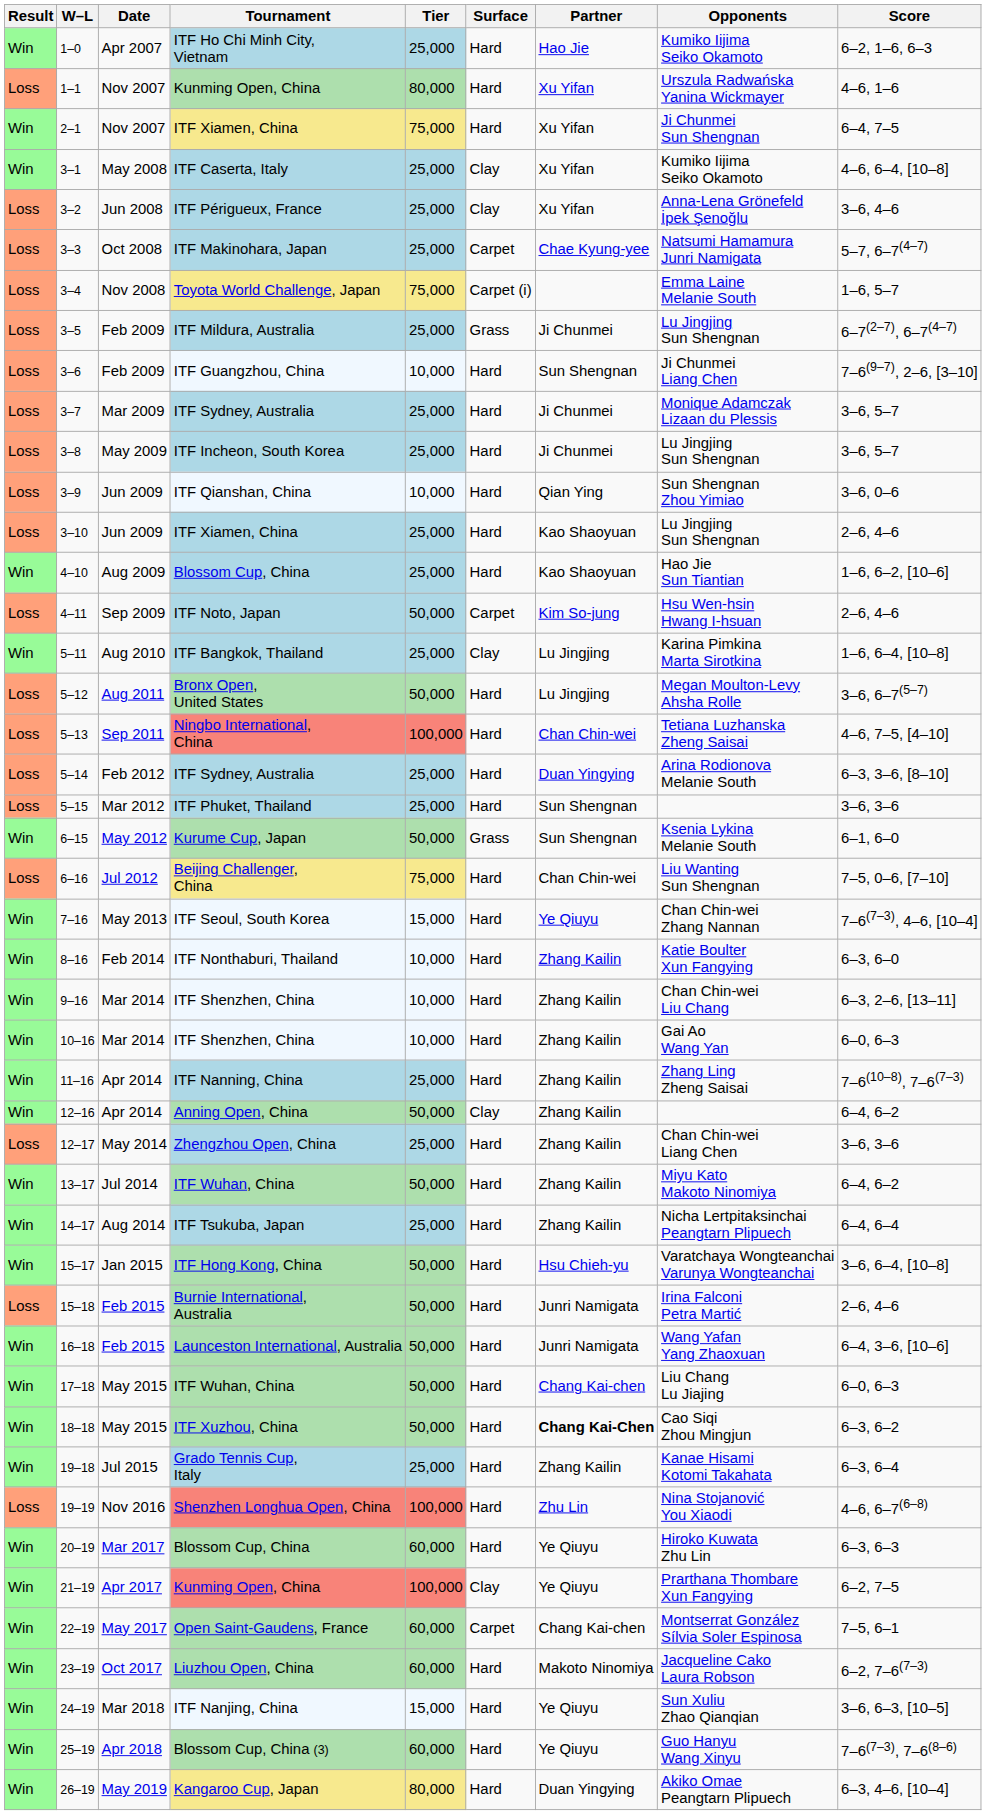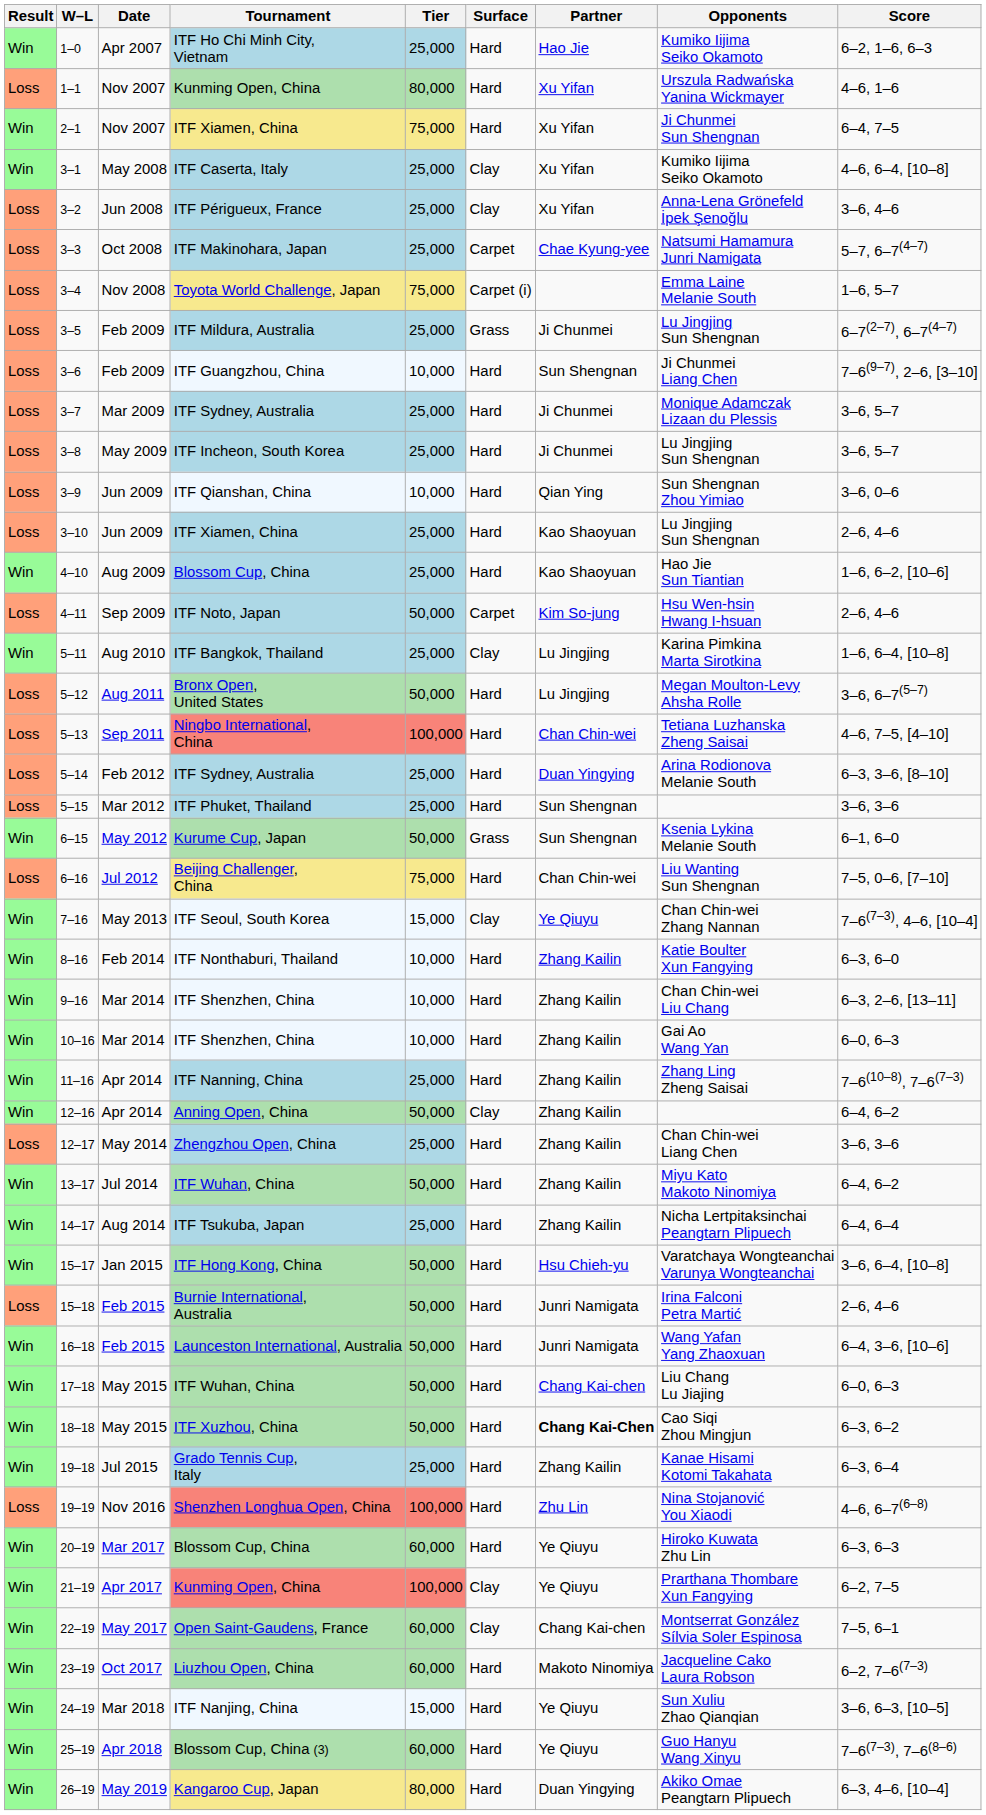 <table class="sortable wikitable">
 <tr>
 <th>Result</th>
 <th class="unsortable">W–L</th>
 <th>Date</th>
 <th>Tournament</th>
 <th>Tier</th>
 <th>Surface</th>
 <th>Partner</th>
 <th>Opponents</th>
 <th class="unsortable">Score</th>
 </tr>
 <tr>
 <td style="background:#98fb98;">Win</td>
 <td><small>1–0</small></td>
 <td>Apr 2007</td>
 <td style="background:lightblue;">ITF Ho Chi Minh City, <br>Vietnam</td>
 <td style="background:lightblue;">25,000</td>
 <td>Hard</td>
 <td> <a href='#'>Hao Jie</a></td>
 <td> <a href='#'>Kumiko Iijima</a> <br>  <a href='#'>Seiko Okamoto</a></td>
 <td>6–2, 1–6, 6–3</td>
 </tr>
 <tr>
 <td style="background:#ffa07a;">Loss</td>
 <td><small>1–1</small></td>
 <td>Nov 2007</td>
 <td style="background:#addfad;">Kunming Open, China</td>
 <td style="background:#addfad;">80,000</td>
 <td>Hard</td>
 <td> <a href='#'>Xu Yifan</a></td>
 <td> <a href='#'>Urszula Radwańska</a> <br>  <a href='#'>Yanina Wickmayer</a></td>
 <td>4–6, 1–6</td>
 </tr>
 <tr>
 <td style="background:#98fb98;">Win</td>
 <td><small>2–1</small></td>
 <td>Nov 2007</td>
 <td style="background:#f7e98e;">ITF Xiamen, China</td>
 <td style="background:#f7e98e;">75,000</td>
 <td>Hard</td>
 <td> Xu Yifan</td>
 <td> <a href='#'>Ji Chunmei</a> <br>  <a href='#'>Sun Shengnan</a></td>
 <td>6–4, 7–5</td>
 </tr>
 <tr>
 <td style="background:#98fb98;">Win</td>
 <td><small>3–1</small></td>
 <td>May 2008</td>
 <td style="background:lightblue;">ITF Caserta, Italy</td>
 <td style="background:lightblue;">25,000</td>
 <td>Clay</td>
 <td> Xu Yifan</td>
 <td> Kumiko Iijima <br>  Seiko Okamoto</td>
 <td>4–6, 6–4, [10–8]</td>
 </tr>
 <tr>
 <td style="background:#ffa07a;">Loss</td>
 <td><small>3–2</small></td>
 <td>Jun 2008</td>
 <td style="background:lightblue;">ITF Périgueux, France</td>
 <td style="background:lightblue;">25,000</td>
 <td>Clay</td>
 <td> Xu Yifan</td>
 <td> <a href='#'>Anna-Lena Grönefeld</a> <br>  <a href='#'>İpek Şenoğlu</a></td>
 <td>3–6, 4–6</td>
 </tr>
 <tr>
 <td style="background:#ffa07a;">Loss</td>
 <td><small>3–3</small></td>
 <td>Oct 2008</td>
 <td style="background:lightblue;">ITF Makinohara, Japan</td>
 <td style="background:lightblue;">25,000</td>
 <td>Carpet</td>
 <td> <a href='#'>Chae Kyung-yee</a></td>
 <td> <a href='#'>Natsumi Hamamura</a> <br>  <a href='#'>Junri Namigata</a></td>
 <td>5–7, 6–7<sup>(4–7)</sup></td>
 </tr>
 <tr>
 <td style="background:#ffa07a;">Loss</td>
 <td><small>3–4</small></td>
 <td>Nov 2008</td>
 <td style="background:#f7e98e;"><a href='#'>Toyota World Challenge</a>, Japan</td>
 <td style="background:#f7e98e;">75,000</td>
 <td>Carpet (i)</td>
 <td></td>
 <td> <a href='#'>Emma Laine</a> <br>  <a href='#'>Melanie South</a></td>
 <td>1–6, 5–7</td>
 </tr>
 <tr>
 <td style="background:#ffa07a;">Loss</td>
 <td><small>3–5</small></td>
 <td>Feb 2009</td>
 <td style="background:lightblue;">ITF Mildura, Australia</td>
 <td style="background:lightblue;">25,000</td>
 <td>Grass</td>
 <td> Ji Chunmei</td>
 <td> <a href='#'>Lu Jingjing</a> <br>  Sun Shengnan</td>
 <td>6–7<sup>(2–7)</sup>, 6–7<sup>(4–7)</sup></td>
 </tr>
 <tr>
 <td style="background:#ffa07a;">Loss</td>
 <td><small>3–6</small></td>
 <td>Feb 2009</td>
 <td style="background:#f0f8ff;">ITF Guangzhou, China</td>
 <td style="background:#f0f8ff;">10,000</td>
 <td>Hard</td>
 <td> Sun Shengnan</td>
 <td> Ji Chunmei <br>  <a href='#'>Liang Chen</a></td>
 <td>7–6<sup>(9–7)</sup>, 2–6, [3–10]</td>
 </tr>
 <tr>
 <td style="background:#ffa07a;">Loss</td>
 <td><small>3–7</small></td>
 <td>Mar 2009</td>
 <td style="background:lightblue;">ITF Sydney, Australia</td>
 <td style="background:lightblue;">25,000</td>
 <td>Hard</td>
 <td> Ji Chunmei</td>
 <td> <a href='#'>Monique Adamczak</a> <br>  <a href='#'>Lizaan du Plessis</a></td>
 <td>3–6, 5–7</td>
 </tr>
 <tr>
 <td style="background:#ffa07a;">Loss</td>
 <td><small>3–8</small></td>
 <td>May 2009</td>
 <td style="background:lightblue;">ITF Incheon, South Korea</td>
 <td style="background:lightblue;">25,000</td>
 <td>Hard</td>
 <td> Ji Chunmei</td>
 <td> Lu Jingjing <br>  Sun Shengnan</td>
 <td>3–6, 5–7</td>
 </tr>
 <tr>
 <td style="background:#ffa07a;">Loss</td>
 <td><small>3–9</small></td>
 <td>Jun 2009</td>
 <td style="background:#f0f8ff;">ITF Qianshan, China</td>
 <td style="background:#f0f8ff;">10,000</td>
 <td>Hard</td>
 <td> Qian Ying</td>
 <td> Sun Shengnan <br>  <a href='#'>Zhou Yimiao</a></td>
 <td>3–6, 0–6</td>
 </tr>
 <tr>
 <td style="background:#ffa07a;">Loss</td>
 <td><small>3–10</small></td>
 <td>Jun 2009</td>
 <td style="background:lightblue;">ITF Xiamen, China </td>
 <td style="background:lightblue;">25,000</td>
 <td>Hard</td>
 <td> Kao Shaoyuan</td>
 <td> Lu Jingjing <br>  Sun Shengnan</td>
 <td>2–6, 4–6</td>
 </tr>
 <tr>
 <td style="background:#98fb98;">Win</td>
 <td><small>4–10</small></td>
 <td>Aug 2009</td>
 <td style="background:lightblue;"><a href='#'>Blossom Cup</a>, China</td>
 <td style="background:lightblue;">25,000</td>
 <td>Hard</td>
 <td> Kao Shaoyuan</td>
 <td> Hao Jie <br>  <a href='#'>Sun Tiantian</a></td>
 <td>1–6, 6–2, [10–6]</td>
 </tr>
 <tr>
 <td style="background:#ffa07a;">Loss</td>
 <td><small>4–11</small></td>
 <td>Sep 2009</td>
 <td style="background:lightblue;">ITF Noto, Japan</td>
 <td style="background:lightblue;">50,000</td>
 <td>Carpet</td>
 <td> <a href='#'>Kim So-jung</a></td>
 <td> <a href='#'>Hsu Wen-hsin</a> <br>  <a href='#'>Hwang I-hsuan</a></td>
 <td>2–6, 4–6</td>
 </tr>
 <tr>
 <td style="background:#98fb98;">Win</td>
 <td><small>5–11</small></td>
 <td>Aug 2010</td>
 <td style="background:lightblue;">ITF Bangkok, Thailand</td>
 <td style="background:lightblue;">25,000</td>
 <td>Clay</td>
 <td> Lu Jingjing</td>
 <td> Karina Pimkina <br>  <a href='#'>Marta Sirotkina</a></td>
 <td>1–6, 6–4, [10–8]</td>
 </tr>
 <tr>
 <td style="background:#ffa07a;">Loss</td>
 <td><small>5–12</small></td>
 <td><a href='#'>Aug 2011</a></td>
 <td style="background:#addfad;"><a href='#'>Bronx Open</a>, <br>United States</td>
 <td style="background:#addfad;">50,000</td>
 <td>Hard</td>
 <td> Lu Jingjing</td>
 <td> <a href='#'>Megan Moulton-Levy</a> <br>  <a href='#'>Ahsha Rolle</a></td>
 <td>3–6, 6–7<sup>(5–7)</sup></td>
 </tr>
 <tr>
 <td style="background:#ffa07a;">Loss</td>
 <td><small>5–13</small></td>
 <td><a href='#'>Sep 2011</a></td>
 <td style="background:#f88379;"><a href='#'>Ningbo International</a>, <br>China</td>
 <td style="background:#f88379;">100,000</td>
 <td>Hard</td>
 <td> <a href='#'>Chan Chin-wei</a></td>
 <td> <a href='#'>Tetiana Luzhanska</a> <br>  <a href='#'>Zheng Saisai</a></td>
 <td>4–6, 7–5, [4–10]</td>
 </tr>
 <tr>
 <td style="background:#ffa07a;">Loss</td>
 <td><small>5–14</small></td>
 <td>Feb 2012</td>
 <td style="background:lightblue;">ITF Sydney, Australia </td>
 <td style="background:lightblue;">25,000</td>
 <td>Hard</td>
 <td> <a href='#'>Duan Yingying</a></td>
 <td> <a href='#'>Arina Rodionova</a> <br>  Melanie South</td>
 <td>6–3, 3–6, [8–10]</td>
 </tr>
 <tr>
 <td style="background:#ffa07a;">Loss</td>
 <td><small>5–15</small></td>
 <td>Mar 2012</td>
 <td style="background:lightblue;">ITF Phuket, Thailand</td>
 <td style="background:lightblue;">25,000</td>
 <td>Hard</td>
 <td> Sun Shengnan</td>
 <td></td>
 <td>3–6, 3–6</td>
 </tr>
 <tr>
 <td style="background:#98fb98;">Win</td>
 <td><small>6–15</small></td>
 <td><a href='#'>May 2012</a></td>
 <td style="background:#addfad;"><a href='#'>Kurume Cup</a>, Japan</td>
 <td style="background:#addfad;">50,000</td>
 <td>Grass</td>
 <td> Sun Shengnan</td>
 <td> <a href='#'>Ksenia Lykina</a> <br>  Melanie South</td>
 <td>6–1, 6–0</td>
 </tr>
 <tr>
 <td style="background:#ffa07a;">Loss</td>
 <td><small>6–16</small></td>
 <td><a href='#'>Jul 2012</a></td>
 <td style="background:#f7e98e;"><a href='#'>Beijing Challenger</a>, <br>China</td>
 <td style="background:#f7e98e;">75,000</td>
 <td>Hard</td>
 <td> Chan Chin-wei</td>
 <td> <a href='#'>Liu Wanting</a> <br>  Sun Shengnan</td>
 <td>7–5, 0–6, [7–10]</td>
 </tr>
 <tr>
 <td style="background:#98fb98;">Win</td>
 <td><small>7–16</small></td>
 <td>May 2013</td>
 <td style="background:#f0f8ff;">ITF Seoul, South Korea</td>
 <td style="background:#f0f8ff;">15,000</td>
-<td>Hard</td>
+<td>Clay</td>
 <td> <a href='#'>Ye Qiuyu</a></td>
 <td> Chan Chin-wei <br>  Zhang Nannan</td>
 <td>7–6<sup>(7–3)</sup>, 4–6, [10–4]</td>
 </tr>
 <tr>
 <td style="background:#98fb98;">Win</td>
 <td><small>8–16</small></td>
 <td>Feb 2014</td>
 <td style="background:#f0f8ff;">ITF Nonthaburi, Thailand</td>
 <td style="background:#f0f8ff;">10,000</td>
 <td>Hard</td>
 <td> <a href='#'>Zhang Kailin</a></td>
 <td> <a href='#'>Katie Boulter</a> <br>  <a href='#'>Xun Fangying</a></td>
 <td>6–3, 6–0</td>
 </tr>
 <tr>
 <td style="background:#98fb98;">Win</td>
 <td><small>9–16</small></td>
 <td>Mar 2014</td>
 <td style="background:#f0f8ff;">ITF Shenzhen, China</td>
 <td style="background:#f0f8ff;">10,000</td>
 <td>Hard</td>
 <td> Zhang Kailin</td>
 <td> Chan Chin-wei <br>  <a href='#'>Liu Chang</a></td>
 <td>6–3, 2–6, [13–11]</td>
 </tr>
 <tr>
 <td style="background:#98fb98;">Win</td>
 <td><small>10–16</small></td>
 <td>Mar 2014</td>
 <td style="background:#f0f8ff;">ITF Shenzhen, China </td>
 <td style="background:#f0f8ff;">10,000</td>
 <td>Hard</td>
 <td> Zhang Kailin</td>
 <td> Gai Ao <br>  <a href='#'>Wang Yan</a></td>
 <td>6–0, 6–3</td>
 </tr>
 <tr>
 <td style="background:#98fb98;">Win</td>
 <td><small>11–16</small></td>
 <td>Apr 2014</td>
 <td style="background:lightblue;">ITF Nanning, China</td>
 <td style="background:lightblue;">25,000</td>
 <td>Hard</td>
 <td> Zhang Kailin</td>
 <td> <a href='#'>Zhang Ling</a> <br>  Zheng Saisai</td>
 <td>7–6<sup>(10–8)</sup>, 7–6<sup>(7–3)</sup></td>
 </tr>
 <tr>
 <td style="background:#98fb98;">Win</td>
 <td><small>12–16</small></td>
 <td>Apr 2014</td>
 <td style="background:#addfad;"><a href='#'>Anning Open</a>, China</td>
 <td style="background:#addfad;">50,000</td>
 <td>Clay</td>
 <td> Zhang Kailin</td>
 <td></td>
 <td>6–4, 6–2</td>
 </tr>
 <tr>
 <td style="background:#ffa07a;">Loss</td>
 <td><small>12–17</small></td>
 <td>May 2014</td>
 <td style="background:lightblue;"><a href='#'>Zhengzhou Open</a>, China</td>
 <td style="background:lightblue;">25,000</td>
 <td>Hard</td>
 <td> Zhang Kailin</td>
 <td> Chan Chin-wei <br>  Liang Chen</td>
 <td>3–6, 3–6</td>
 </tr>
 <tr>
 <td style="background:#98fb98;">Win</td>
 <td><small>13–17</small></td>
 <td>Jul 2014</td>
 <td style="background:#addfad;"><a href='#'>ITF Wuhan</a>, China</td>
 <td style="background:#addfad;">50,000</td>
 <td>Hard</td>
 <td> Zhang Kailin</td>
 <td> <a href='#'>Miyu Kato</a> <br>  <a href='#'>Makoto Ninomiya</a></td>
 <td>6–4, 6–2</td>
 </tr>
 <tr>
 <td style="background:#98fb98;">Win</td>
 <td><small>14–17</small></td>
 <td>Aug 2014</td>
 <td style="background:lightblue;">ITF Tsukuba, Japan</td>
 <td style="background:lightblue;">25,000</td>
 <td>Hard</td>
 <td> Zhang Kailin</td>
 <td> Nicha Lertpitaksinchai <br>  <a href='#'>Peangtarn Plipuech</a></td>
 <td>6–4, 6–4</td>
 </tr>
 <tr>
 <td style="background:#98fb98;">Win</td>
 <td><small>15–17</small></td>
 <td>Jan 2015</td>
 <td style="background:#addfad;"><a href='#'>ITF Hong Kong</a>, China</td>
 <td style="background:#addfad;">50,000</td>
 <td>Hard</td>
 <td> <a href='#'>Hsu Chieh-yu</a></td>
 <td> Varatchaya Wongteanchai <br>  <a href='#'>Varunya Wongteanchai</a></td>
 <td>3–6, 6–4, [10–8]</td>
 </tr>
 <tr>
 <td style="background:#ffa07a;">Loss</td>
 <td><small>15–18</small></td>
 <td><a href='#'>Feb 2015</a></td>
 <td style="background:#addfad;"><a href='#'>Burnie International</a>, <br>Australia</td>
 <td style="background:#addfad;">50,000</td>
 <td>Hard</td>
 <td> Junri Namigata</td>
 <td> <a href='#'>Irina Falconi</a> <br>  <a href='#'>Petra Martić</a></td>
 <td>2–6, 4–6</td>
 </tr>
 <tr>
 <td style="background:#98fb98;">Win</td>
 <td><small>16–18</small></td>
 <td><a href='#'>Feb 2015</a></td>
 <td style="background:#addfad;"><a href='#'>Launceston International</a>, Australia</td>
 <td style="background:#addfad;">50,000</td>
 <td>Hard</td>
 <td> Junri Namigata</td>
 <td> <a href='#'>Wang Yafan</a> <br>  <a href='#'>Yang Zhaoxuan</a></td>
 <td>6–4, 3–6, [10–6]</td>
 </tr>
 <tr>
 <td style="background:#98fb98;">Win</td>
 <td><small>17–18</small></td>
 <td>May 2015</td>
 <td style="background:#addfad;">ITF Wuhan, China </td>
 <td style="background:#addfad;">50,000</td>
 <td>Hard</td>
 <td> <a href='#'>Chang Kai-chen</a></td>
 <td> Liu Chang <br>  Lu Jiajing</td>
 <td>6–0, 6–3</td>
 </tr>
 <tr>
 <td style="background:#98fb98;">Win</td>
 <td><small>18–18</small></td>
 <td>May 2015</td>
 <td style="background:#addfad;"><a href='#'>ITF Xuzhou</a>, China</td>
 <td style="background:#addfad;">50,000</td>
 <td>Hard</td>
 <td><strong> Chang Kai-Chen</strong></td>
 <td> Cao Siqi <br>  Zhou Mingjun</td>
 <td>6–3, 6–2</td>
 </tr>
 <tr>
 <td style="background:#98fb98;">Win</td>
 <td><small>19–18</small></td>
 <td>Jul 2015</td>
 <td style="background:lightblue;"><a href='#'>Grado Tennis Cup</a>, <br>Italy</td>
 <td style="background:lightblue;">25,000</td>
 <td>Hard</td>
 <td> Zhang Kailin</td>
 <td> <a href='#'>Kanae Hisami</a> <br>  <a href='#'>Kotomi Takahata</a></td>
 <td>6–3, 6–4</td>
 </tr>
 <tr>
 <td style="background:#ffa07a;">Loss</td>
 <td><small>19–19</small></td>
 <td>Nov 2016</td>
 <td style="background:#f88379;"><a href='#'>Shenzhen Longhua Open</a>, China </td>
 <td style="background:#f88379;">100,000</td>
 <td>Hard</td>
 <td> <a href='#'>Zhu Lin</a></td>
 <td> <a href='#'>Nina Stojanović</a> <br>  <a href='#'>You Xiaodi</a></td>
 <td>4–6, 6–7<sup>(6–8)</sup></td>
 </tr>
 <tr>
 <td style="background:#98fb98;">Win</td>
 <td><small>20–19</small></td>
 <td><a href='#'>Mar 2017</a></td>
 <td style="background:#addfad;">Blossom Cup, China </td>
 <td style="background:#addfad;">60,000</td>
 <td>Hard</td>
 <td> Ye Qiuyu</td>
 <td> <a href='#'>Hiroko Kuwata</a> <br>  Zhu Lin</td>
 <td>6–3, 6–3</td>
 </tr>
 <tr>
 <td style="background:#98fb98;">Win</td>
 <td><small>21–19</small></td>
 <td><a href='#'>Apr 2017</a></td>
 <td style="background:#f88379;"><a href='#'>Kunming Open</a>, China </td>
 <td style="background:#f88379;">100,000</td>
 <td>Clay</td>
 <td> Ye Qiuyu</td>
 <td> <a href='#'>Prarthana Thombare</a> <br>  <a href='#'>Xun Fangying</a></td>
 <td>6–2, 7–5</td>
 </tr>
 <tr>
 <td style="background:#98fb98;">Win</td>
 <td><small>22–19</small></td>
 <td><a href='#'>May 2017</a></td>
 <td style="background:#addfad;"><a href='#'>Open Saint-Gaudens</a>, France</td>
 <td style="background:#addfad;">60,000</td>
-<td>Carpet</td>
+<td>Clay</td>
 <td> Chang Kai-chen</td>
 <td> <a href='#'>Montserrat González</a> <br>  <a href='#'>Sílvia Soler Espinosa</a></td>
 <td>7–5, 6–1</td>
 </tr>
 <tr>
 <td style="background:#98fb98;">Win</td>
 <td><small>23–19</small></td>
 <td><a href='#'>Oct 2017</a></td>
 <td style="background:#addfad;"><a href='#'>Liuzhou Open</a>, China</td>
 <td style="background:#addfad;">60,000</td>
 <td>Hard</td>
 <td> Makoto Ninomiya</td>
 <td> <a href='#'>Jacqueline Cako</a> <br>  <a href='#'>Laura Robson</a></td>
 <td>6–2, 7–6<sup>(7–3)</sup></td>
 </tr>
 <tr>
 <td style="background:#98fb98;">Win</td>
 <td><small>24–19</small></td>
 <td>Mar 2018</td>
 <td style="background:#f0f8ff;">ITF Nanjing, China</td>
 <td style="background:#f0f8ff;">15,000</td>
 <td>Hard</td>
 <td> Ye Qiuyu</td>
 <td> <a href='#'>Sun Xuliu</a> <br>  Zhao Qianqian</td>
 <td>3–6, 6–3, [10–5]</td>
 </tr>
 <tr>
 <td style="background:#98fb98;">Win</td>
 <td><small>25–19</small></td>
 <td><a href='#'>Apr 2018</a></td>
 <td style="background:#addfad;">Blossom Cup, China <small>(3)</small></td>
 <td style="background:#addfad;">60,000</td>
 <td>Hard</td>
 <td> Ye Qiuyu</td>
 <td> <a href='#'>Guo Hanyu</a> <br>  <a href='#'>Wang Xinyu</a></td>
 <td>7–6<sup>(7–3)</sup>, 7–6<sup>(8–6)</sup></td>
 </tr>
 <tr>
 <td style="background:#98fb98;">Win</td>
 <td><small>26–19</small></td>
 <td><a href='#'>May 2019</a></td>
 <td style="background:#f7e98e;"><a href='#'>Kangaroo Cup</a>, Japan</td>
 <td style="background:#f7e98e;">80,000</td>
 <td>Hard</td>
 <td> Duan Yingying</td>
 <td> <a href='#'>Akiko Omae</a> <br>  Peangtarn Plipuech</td>
 <td>6–3, 4–6, [10–4]</td>
 </tr>
 </table>
